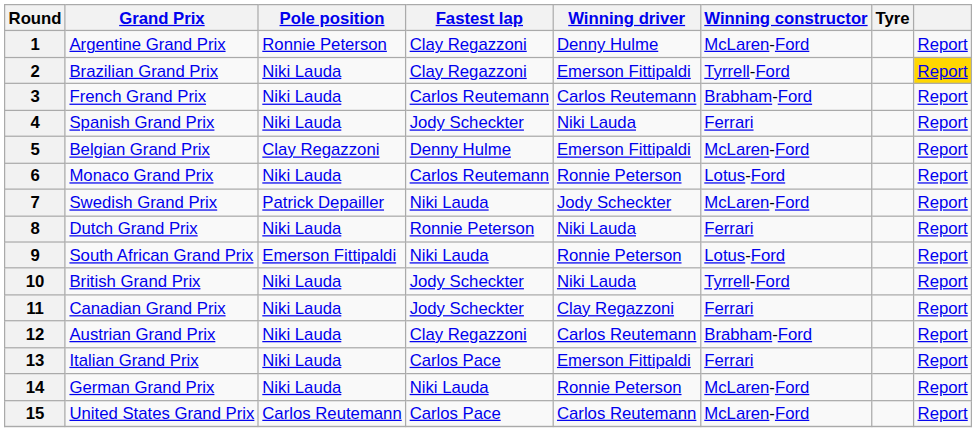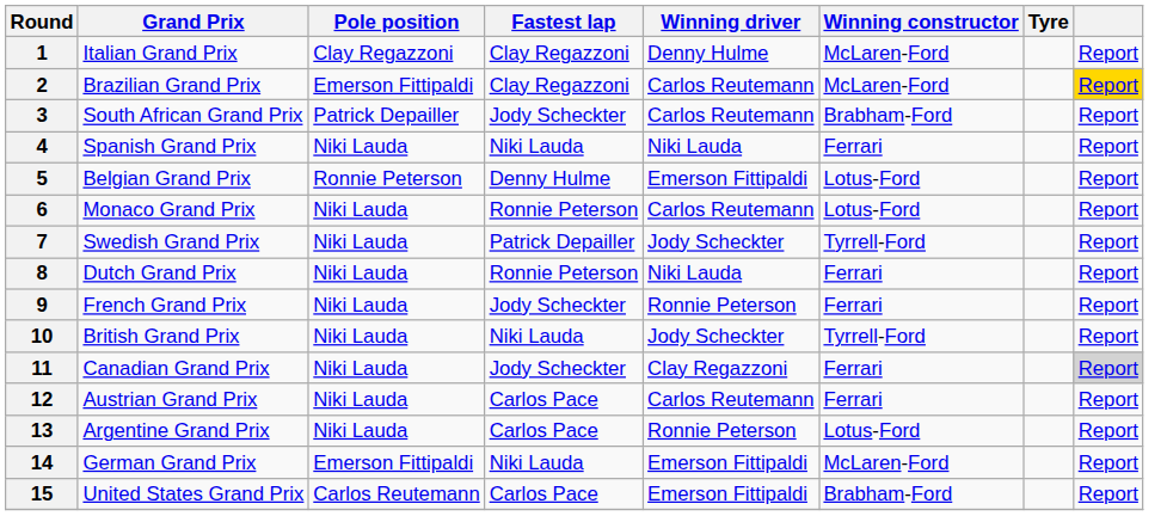 <table class="wikitable" style="font-size: 85%;">
 <tr>
 <th>Round</th>
 <th><a href='#'>Grand Prix</a></th>
 <th><a href='#'>Pole position</a></th>
 <th><a href='#'>Fastest lap</a></th>
 <th><a href='#'>Winning driver</a></th>
 <th><a href='#'>Winning constructor</a></th>
 <th>Tyre</th>
 <th></th>
 </tr>
 <tr>
 <th>1</th>
-<td> <a href='#'>Argentine Grand Prix</a></td>
-<td> <a href='#'>Ronnie Peterson</a></td>
+<td> <a href='#'>Italian Grand Prix</a></td>
+<td> <a href='#'>Clay Regazzoni</a></td>
 <td> <a href='#'>Clay Regazzoni</a></td>
 <td> <a href='#'>Denny Hulme</a></td>
 <td> <a href='#'>McLaren</a>-<a href='#'>Ford</a></td>
 <td></td>
 <td><a href='#'>Report</a></td>
 </tr>
 <tr>
 <th>2</th>
 <td> <a href='#'>Brazilian Grand Prix</a></td>
-<td> <a href='#'>Niki Lauda</a></td>
+<td> <a href='#'>Emerson Fittipaldi</a></td>
 <td> <a href='#'>Clay Regazzoni</a></td>
-<td> <a href='#'>Emerson Fittipaldi</a></td>
-<td> <a href='#'>Tyrrell</a>-<a href='#'>Ford</a></td>
+<td> <a href='#'>Carlos Reutemann</a></td>
+<td> <a href='#'>McLaren</a>-<a href='#'>Ford</a></td>
 <td></td>
 <td style="background: gold;"><a href='#'>Report</a></td>
 </tr>
 <tr>
 <th>3</th>
-<td> <a href='#'>French Grand Prix</a></td>
-<td> <a href='#'>Niki Lauda</a></td>
-<td> <a href='#'>Carlos Reutemann</a></td>
+<td> <a href='#'>South African Grand Prix</a></td>
+<td> <a href='#'>Patrick Depailler</a></td>
+<td> <a href='#'>Jody Scheckter</a></td>
 <td> <a href='#'>Carlos Reutemann</a></td>
 <td> <a href='#'>Brabham</a>-<a href='#'>Ford</a></td>
 <td></td>
 <td><a href='#'>Report</a></td>
 </tr>
 <tr>
 <th>4</th>
 <td> <a href='#'>Spanish Grand Prix</a></td>
 <td> <a href='#'>Niki Lauda</a></td>
-<td> <a href='#'>Jody Scheckter</a></td>
+<td> <a href='#'>Niki Lauda</a></td>
 <td> <a href='#'>Niki Lauda</a></td>
 <td> <a href='#'>Ferrari</a></td>
 <td></td>
 <td><a href='#'>Report</a></td>
 </tr>
 <tr>
 <th>5</th>
 <td> <a href='#'>Belgian Grand Prix</a></td>
-<td> <a href='#'>Clay Regazzoni</a></td>
+<td> <a href='#'>Ronnie Peterson</a></td>
 <td> <a href='#'>Denny Hulme</a></td>
 <td> <a href='#'>Emerson Fittipaldi</a></td>
-<td> <a href='#'>McLaren</a>-<a href='#'>Ford</a></td>
+<td> <a href='#'>Lotus</a>-<a href='#'>Ford</a></td>
 <td></td>
 <td><a href='#'>Report</a></td>
 </tr>
 <tr>
 <th>6</th>
 <td> <a href='#'>Monaco Grand Prix</a></td>
 <td> <a href='#'>Niki Lauda</a></td>
+<td> <a href='#'>Ronnie Peterson</a></td>
 <td> <a href='#'>Carlos Reutemann</a></td>
-<td> <a href='#'>Ronnie Peterson</a></td>
 <td> <a href='#'>Lotus</a>-<a href='#'>Ford</a></td>
 <td></td>
 <td><a href='#'>Report</a></td>
 </tr>
 <tr>
 <th>7</th>
 <td> <a href='#'>Swedish Grand Prix</a></td>
+<td> <a href='#'>Niki Lauda</a></td>
 <td> <a href='#'>Patrick Depailler</a></td>
-<td> <a href='#'>Niki Lauda</a></td>
 <td> <a href='#'>Jody Scheckter</a></td>
-<td> <a href='#'>McLaren</a>-<a href='#'>Ford</a></td>
+<td> <a href='#'>Tyrrell</a>-<a href='#'>Ford</a></td>
 <td></td>
 <td><a href='#'>Report</a></td>
 </tr>
 <tr>
 <th>8</th>
 <td> <a href='#'>Dutch Grand Prix</a></td>
 <td> <a href='#'>Niki Lauda</a></td>
 <td> <a href='#'>Ronnie Peterson</a></td>
 <td> <a href='#'>Niki Lauda</a></td>
 <td> <a href='#'>Ferrari</a></td>
 <td></td>
 <td><a href='#'>Report</a></td>
 </tr>
 <tr>
 <th>9</th>
-<td> <a href='#'>South African Grand Prix</a></td>
-<td> <a href='#'>Emerson Fittipaldi</a></td>
+<td> <a href='#'>French Grand Prix</a></td>
 <td> <a href='#'>Niki Lauda</a></td>
+<td> <a href='#'>Jody Scheckter</a></td>
 <td> <a href='#'>Ronnie Peterson</a></td>
-<td> <a href='#'>Lotus</a>-<a href='#'>Ford</a></td>
+<td> <a href='#'>Ferrari</a></td>
 <td></td>
 <td><a href='#'>Report</a></td>
 </tr>
 <tr>
 <th>10</th>
 <td> <a href='#'>British Grand Prix</a></td>
 <td> <a href='#'>Niki Lauda</a></td>
+<td> <a href='#'>Niki Lauda</a></td>
 <td> <a href='#'>Jody Scheckter</a></td>
-<td> <a href='#'>Niki Lauda</a></td>
 <td> <a href='#'>Tyrrell</a>-<a href='#'>Ford</a></td>
 <td></td>
 <td><a href='#'>Report</a></td>
 </tr>
 <tr>
 <th>11</th>
 <td> <a href='#'>Canadian Grand Prix</a></td>
 <td> <a href='#'>Niki Lauda</a></td>
 <td> <a href='#'>Jody Scheckter</a></td>
 <td> <a href='#'>Clay Regazzoni</a></td>
 <td> <a href='#'>Ferrari</a></td>
 <td></td>
-<td><a href='#'>Report</a></td>
+<td style="background: lightgrey;"><a href='#'>Report</a></td>
 </tr>
 <tr>
 <th>12</th>
 <td> <a href='#'>Austrian Grand Prix</a></td>
 <td> <a href='#'>Niki Lauda</a></td>
-<td> <a href='#'>Clay Regazzoni</a></td>
+<td> <a href='#'>Carlos Pace</a></td>
 <td> <a href='#'>Carlos Reutemann</a></td>
-<td> <a href='#'>Brabham</a>-<a href='#'>Ford</a></td>
+<td> <a href='#'>Ferrari</a></td>
 <td></td>
 <td><a href='#'>Report</a></td>
 </tr>
 <tr>
 <th>13</th>
-<td> <a href='#'>Italian Grand Prix</a></td>
+<td> <a href='#'>Argentine Grand Prix</a></td>
 <td> <a href='#'>Niki Lauda</a></td>
 <td> <a href='#'>Carlos Pace</a></td>
-<td> <a href='#'>Emerson Fittipaldi</a></td>
-<td> <a href='#'>Ferrari</a></td>
+<td> <a href='#'>Ronnie Peterson</a></td>
+<td> <a href='#'>Lotus</a>-<a href='#'>Ford</a></td>
 <td></td>
 <td><a href='#'>Report</a></td>
 </tr>
 <tr>
 <th>14</th>
 <td> <a href='#'>German Grand Prix</a></td>
+<td> <a href='#'>Emerson Fittipaldi</a></td>
 <td> <a href='#'>Niki Lauda</a></td>
-<td> <a href='#'>Niki Lauda</a></td>
-<td> <a href='#'>Ronnie Peterson</a></td>
+<td> <a href='#'>Emerson Fittipaldi</a></td>
 <td> <a href='#'>McLaren</a>-<a href='#'>Ford</a></td>
 <td></td>
 <td><a href='#'>Report</a></td>
 </tr>
 <tr>
 <th>15</th>
 <td> <a href='#'>United States Grand Prix</a></td>
 <td> <a href='#'>Carlos Reutemann</a></td>
 <td> <a href='#'>Carlos Pace</a></td>
-<td> <a href='#'>Carlos Reutemann</a></td>
-<td> <a href='#'>McLaren</a>-<a href='#'>Ford</a></td>
+<td> <a href='#'>Emerson Fittipaldi</a></td>
+<td> <a href='#'>Brabham</a>-<a href='#'>Ford</a></td>
 <td></td>
 <td><a href='#'>Report</a></td>
 </tr>
 <tr>
 </tr>
 </table>
